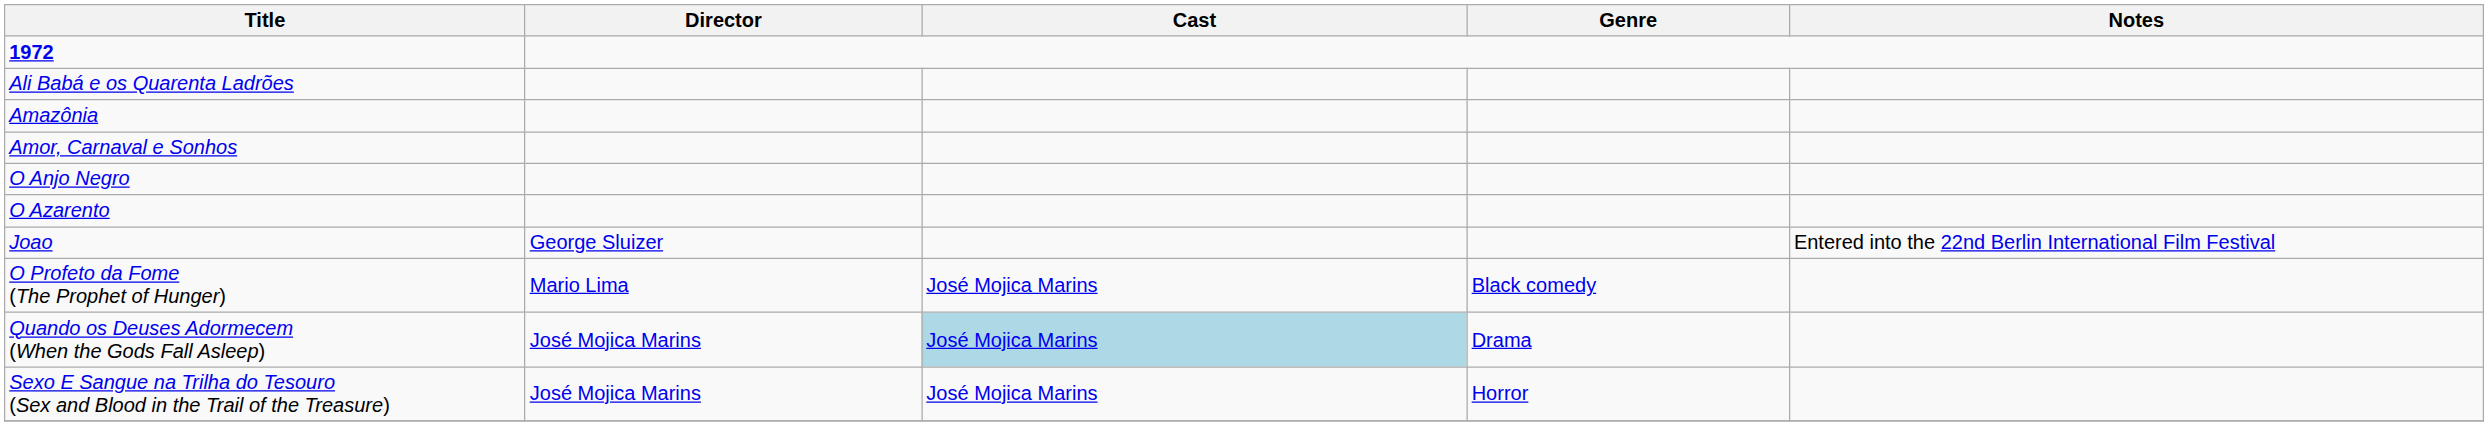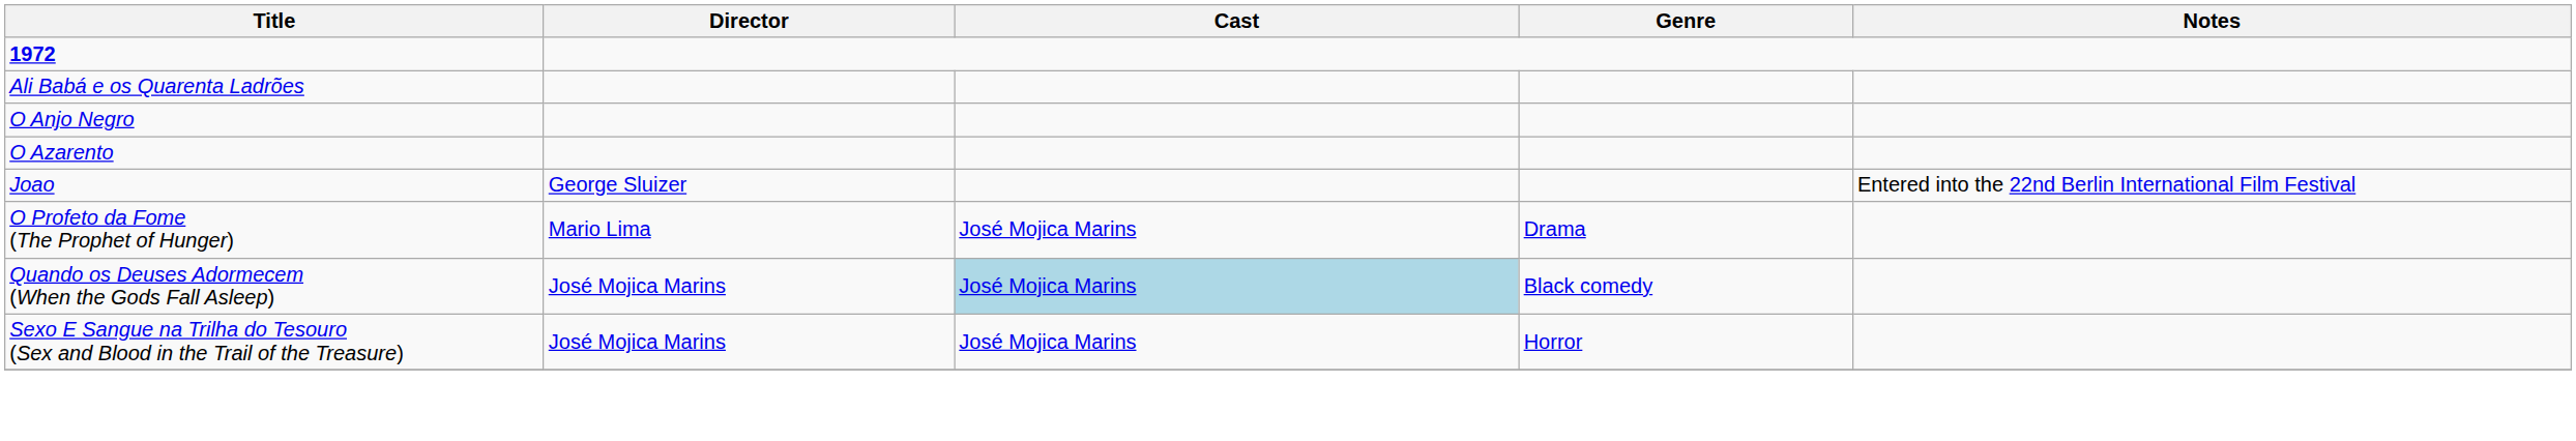 <table class="wikitable" width= "100%">
 <tr>
 <th width=21%>Title</th>
 <th width=16%>Director</th>
 <th width=22%>Cast</th>
 <th width=13%>Genre</th>
 <th width=28%>Notes</th>
 </tr>
 <tr>
 <td><strong><a href='#'>1972</a></strong></td>
 </tr>
 <tr>
 <td><em><a href='#'>Ali Babá e os Quarenta Ladrões</a></em></td>
-<td></td>
-<td></td>
-<td></td>
-<td></td>
-</tr>
-<tr>
-<td><em><a href='#'>Amazônia</a></em></td>
-<td></td>
-<td></td>
-<td></td>
-<td></td>
-</tr>
-<tr>
-<td><em><a href='#'>Amor, Carnaval e Sonhos</a></em></td>
 <td></td>
 <td></td>
 <td></td>
 <td></td>
 </tr>
 <tr>
 <td><em><a href='#'>O Anjo Negro</a></em></td>
 <td></td>
 <td></td>
 <td></td>
 <td></td>
 </tr>
 <tr>
 <td><em><a href='#'>O Azarento</a></em></td>
 <td></td>
 <td></td>
 <td></td>
 <td></td>
 </tr>
 <tr>
 <td><em><a href='#'>Joao</a></em></td>
 <td><a href='#'>George Sluizer</a></td>
 <td></td>
 <td></td>
 <td>Entered into the <a href='#'>22nd Berlin International Film Festival</a></td>
 </tr>
 <tr>
 <td><em><a href='#'>O Profeto da Fome</a></em><br>(<em>The Prophet of Hunger</em>)</td>
 <td><a href='#'>Mario Lima</a></td>
 <td><a href='#'>José Mojica Marins</a></td>
-<td><a href='#'>Black comedy</a></td>
+<td><a href='#'>Drama</a></td>
 <td></td>
 </tr>
 <tr>
 <td><em><a href='#'>Quando os Deuses Adormecem</a></em><br>(<em>When the Gods Fall Asleep</em>)</td>
 <td><a href='#'>José Mojica Marins</a></td>
 <td style="background: lightblue;"><a href='#'>José Mojica Marins</a></td>
-<td><a href='#'>Drama</a></td>
+<td><a href='#'>Black comedy</a></td>
 <td></td>
 </tr>
 <tr>
 <td><em><a href='#'>Sexo E Sangue na Trilha do Tesouro</a></em><br>(<em>Sex and Blood in the Trail of the Treasure</em>)</td>
 <td><a href='#'>José Mojica Marins</a></td>
 <td><a href='#'>José Mojica Marins</a></td>
 <td><a href='#'>Horror</a></td>
 <td></td>
 </tr>
 <tr>
 </tr>
 </table>
